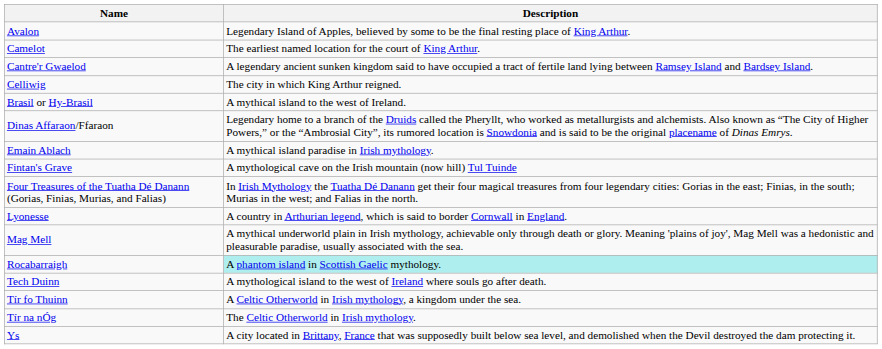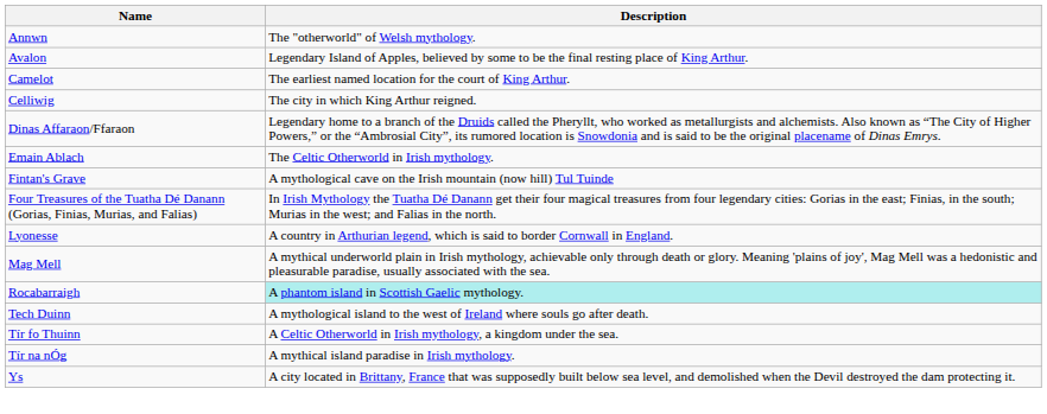 <table class="wikitable">
 <tr>
 <th>Name</th>
 <th>Description</th>
+</tr>
+<tr>
+<td><a href='#'>Annwn</a></td>
+<td>The "otherworld" of <a href='#'>Welsh mythology</a>.</td>
 </tr>
 <tr>
 <td><a href='#'>Avalon</a></td>
 <td>Legendary Island of Apples, believed by some to be the final resting place of <a href='#'>King Arthur</a>.</td>
 </tr>
 <tr>
 <td><a href='#'>Camelot</a></td>
 <td>The earliest named location for the court of <a href='#'>King Arthur</a>.</td>
 </tr>
 <tr>
-<td><a href='#'>Cantre'r Gwaelod</a></td>
-<td>A legendary ancient sunken kingdom said to have occupied a tract of fertile land lying between <a href='#'>Ramsey Island</a> and <a href='#'>Bardsey Island</a>.</td>
-</tr>
-<tr>
 <td><a href='#'>Celliwig</a></td>
 <td>The city in which King Arthur reigned.</td>
-</tr>
-<tr>
-<td><a href='#'>Brasil</a> or <a href='#'>Hy-Brasil</a></td>
-<td>A mythical island to the west of Ireland.</td>
 </tr>
 <tr>
 <td><a href='#'>Dinas Affaraon</a>/Ffaraon</td>
 <td>Legendary home to a branch of the <a href='#'>Druids</a> called the Pheryllt, who worked as metallurgists and alchemists. Also known as “The City of Higher Powers,” or the “Ambrosial City”, its rumored location is <a href='#'>Snowdonia</a> and is said to be the original <a href='#'>placename</a> of <em>Dinas Emrys</em>.</td>
 </tr>
 <tr>
 <td><a href='#'>Emain Ablach</a></td>
-<td>A mythical island paradise in <a href='#'>Irish mythology</a>.</td>
+<td>The <a href='#'>Celtic Otherworld</a> in <a href='#'>Irish mythology</a>.</td>
 </tr>
 <tr>
 <td><a href='#'>Fintan's Grave</a></td>
 <td>A mythological cave on the Irish mountain (now hill) <a href='#'>Tul Tuinde</a></td>
 </tr>
 <tr>
 <td><a href='#'>Four Treasures of the Tuatha Dé Danann</a> (Gorias, Finias, Murias, and Falias)</td>
 <td>In <a href='#'>Irish Mythology</a> the <a href='#'>Tuatha Dé Danann</a> get their four magical treasures from four legendary cities: Gorias in the east; Finias, in the south; Murias in the west; and Falias in the north.</td>
 </tr>
 <tr>
 <td><a href='#'>Lyonesse</a></td>
 <td>A country in <a href='#'>Arthurian legend</a>, which is said to border <a href='#'>Cornwall</a> in <a href='#'>England</a>.</td>
 </tr>
 <tr>
 <td><a href='#'>Mag Mell</a></td>
 <td>A mythical underworld plain in Irish mythology, achievable only through death or glory. Meaning 'plains of joy', Mag Mell was a hedonistic and pleasurable paradise, usually associated with the sea.</td>
 </tr>
 <tr>
 <td><a href='#'>Rocabarraigh</a></td>
 <td style="background: paleturquoise;">A <a href='#'>phantom island</a> in <a href='#'>Scottish Gaelic</a> mythology.</td>
 </tr>
 <tr>
 <td><a href='#'>Tech Duinn</a></td>
 <td>A mythological island to the west of <a href='#'>Ireland</a> where souls go after death.</td>
 </tr>
 <tr>
 <td><a href='#'>Tír fo Thuinn</a></td>
 <td>A <a href='#'>Celtic Otherworld</a> in <a href='#'>Irish mythology</a>, a kingdom under the sea.</td>
 </tr>
 <tr>
 <td><a href='#'>Tír na nÓg</a></td>
-<td>The <a href='#'>Celtic Otherworld</a> in <a href='#'>Irish mythology</a>.</td>
+<td>A mythical island paradise in <a href='#'>Irish mythology</a>.</td>
 </tr>
 <tr>
 <td><a href='#'>Ys</a></td>
 <td>A city located in <a href='#'>Brittany</a>, <a href='#'>France</a> that was supposedly built below sea level, and demolished when the Devil destroyed the dam protecting it.</td>
 </tr>
 </table>
